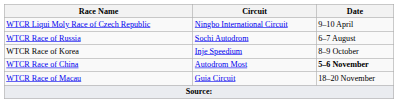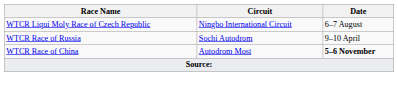 <table class="wikitable" width=650px style="font-size: 85%">
 <tr>
 <th>Race Name</th>
 <th>Circuit</th>
 <th>Date</th>
 </tr>
 <tr>
 <td><a href='#'>WTCR Liqui Moly  Race of Czech Republic</a></td>
 <td> <a href='#'>Ningbo International Circuit</a></td>
-<td>9–10 April</td>
+<td>6–7 August</td>
 </tr>
 <tr>
 <td><a href='#'>WTCR Race of Russia</a></td>
 <td> <a href='#'>Sochi Autodrom</a></td>
-<td>6–7 August</td>
-</tr>
-<tr>
-<td>WTCR Race of Korea</td>
-<td> <a href='#'>Inje Speedium</a></td>
-<td>8–9 October</td>
+<td>9–10 April</td>
 </tr>
 <tr>
 <td><a href='#'>WTCR Race of China</a></td>
 <td> <a href='#'>Autodrom Most</a></td>
 <td><strong>5–6 November</strong></td>
 </tr>
-<tr>
-<td><a href='#'>WTCR Race of Macau</a></td>
-<td> <a href='#'>Guia Circuit</a></td>
-<td>18–20 November</td>
-</tr>
 <tr class="sortbottom">
 <td colspan="3" align="bottom" style="background-color:#EAECF0; text-align:center"><strong>Source:</strong></td>
 </tr>
 </table>
